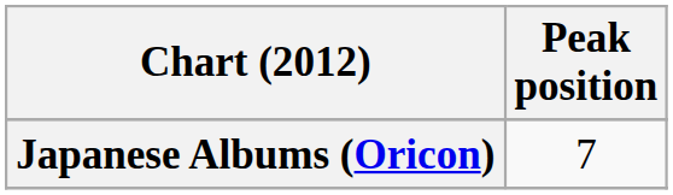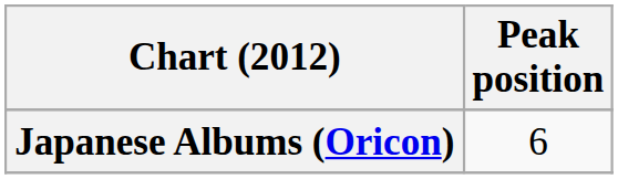 <table class="wikitable plainrowheaders sortable" style="text-align:center;">
 <tr>
 <th>Chart (2012)</th>
 <th>Peak<br>position</th>
 </tr>
 <tr>
 </tr>
 <tr>
 </tr>
 <tr>
 </tr>
 <tr>
 </tr>
 <tr>
 </tr>
 <tr>
 </tr>
 <tr>
 </tr>
 <tr>
 </tr>
 <tr>
 </tr>
 <tr>
 <th scope="row">Japanese Albums (<a href='#'>Oricon</a>)</th>
-<td align="center">7</td>
+<td align="center">6</td>
 </tr>
 <tr>
 </tr>
 <tr>
 </tr>
 <tr>
 </tr>
 <tr>
 </tr>
 <tr>
 </tr>
 <tr>
 </tr>
 <tr>
 </tr>
 </table>
